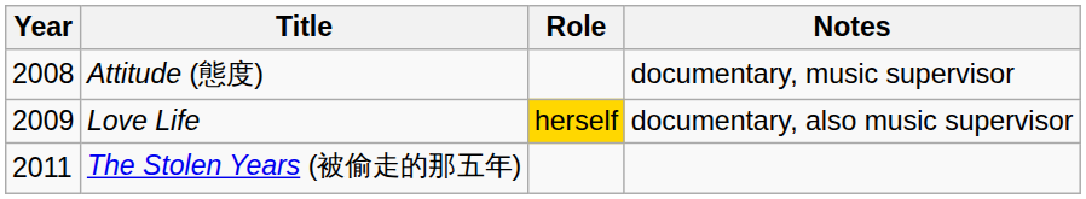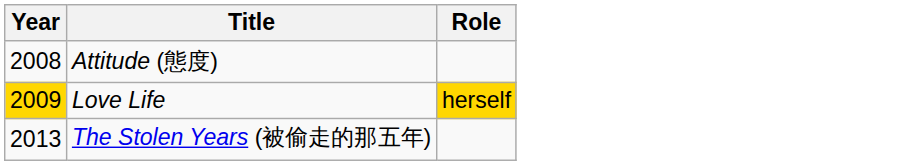 <table class="wikitable sortable">
 <tr>
 <th>Year</th>
 <th>Title</th>
 <th>Role</th>
-<th class="unsortable">Notes</th>
 </tr>
 <tr>
 <td>2008</td>
 <td><em>Attitude</em> (態度)</td>
 <td></td>
-<td>documentary, music supervisor</td>
 </tr>
 <tr>
-<td>2009</td>
+<td style="background: gold;">2009</td>
 <td><em>Love Life</em></td>
 <td style="background: gold;">herself</td>
-<td>documentary, also music supervisor</td>
 </tr>
 <tr>
-<td>2011</td>
+<td>2013</td>
 <td><em><a href='#'>The Stolen Years</a></em> (被偷走的那五年)</td>
-<td></td>
 <td></td>
 </tr>
 </table>
